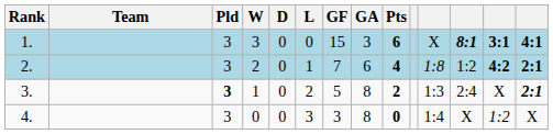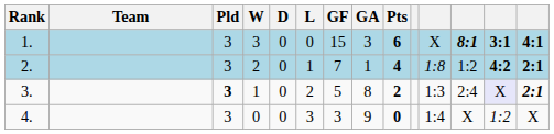 <table class="wikitable">
 <tr>
 <th bgcolor="#efefef">Rank</th>
 <th bgcolor="#efefef" width="160">Team</th>
 <th bgcolor="#efefef" width="20">Pld</th>
 <th bgcolor="#efefef" width="20">W</th>
 <th bgcolor="#efefef" width="20">D</th>
 <th bgcolor="#efefef" width="20">L</th>
 <th bgcolor="#efefef" width="20">GF</th>
 <th bgcolor="#efefef" width="20">GA</th>
 <th bgcolor="#efefef" width="20">Pts</th>
 <th bgcolor="#efefef"></th>
 <th bgcolor="#efefef" width="26"></th>
 <th bgcolor="#efefef" width="26"></th>
 <th bgcolor="#efefef" width="26"></th>
 <th bgcolor="#efefef" width="26"></th>
 </tr>
 <tr align=center bgcolor=lightblue>
 <td>1.</td>
 <td align=left></td>
 <td>3</td>
 <td>3</td>
 <td>0</td>
 <td>0</td>
 <td>15</td>
 <td>3</td>
 <td><strong>6</strong></td>
 <td></td>
 <td>X</td>
 <td><strong><em>8:1</em></strong></td>
 <td><strong>3:1</strong></td>
 <td><strong>4:1</strong></td>
 </tr>
 <tr align=center bgcolor=lightblue>
 <td>2.</td>
 <td align=left></td>
 <td>3</td>
 <td>2</td>
 <td>0</td>
 <td>1</td>
 <td>7</td>
-<td>6</td>
+<td>1</td>
 <td><strong>4</strong></td>
 <td></td>
 <td><em>1:8</em></td>
 <td>1:2</td>
 <td><strong>4:2</strong></td>
 <td><strong>2:1</strong></td>
 </tr>
 <tr align=center>
 <td>3.</td>
 <td align=left></td>
 <td><strong>3</strong></td>
 <td>1</td>
 <td>0</td>
 <td>2</td>
 <td>5</td>
 <td>8</td>
 <td><strong>2</strong></td>
 <td></td>
 <td>1:3</td>
 <td>2:4</td>
-<td>X</td>
+<td style="background: lavender;">X</td>
 <td><strong><em>2:1</em></strong></td>
 </tr>
 <tr align=center>
 <td>4.</td>
 <td align=left></td>
 <td>3</td>
 <td>0</td>
 <td>0</td>
 <td>3</td>
 <td>3</td>
-<td>8</td>
+<td>9</td>
 <td><strong>0</strong></td>
 <td></td>
 <td>1:4</td>
 <td>X</td>
 <td><em>1:2</em></td>
 <td>X</td>
 </tr>
 </table>
